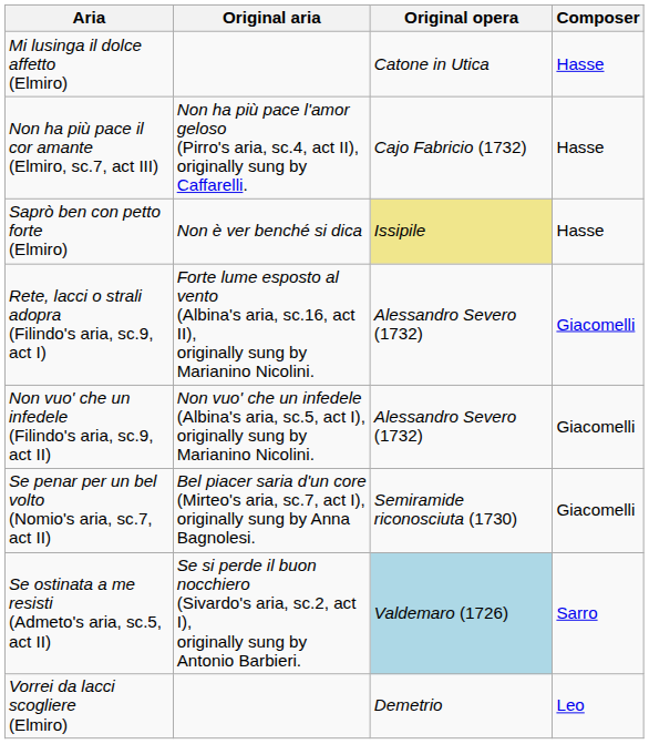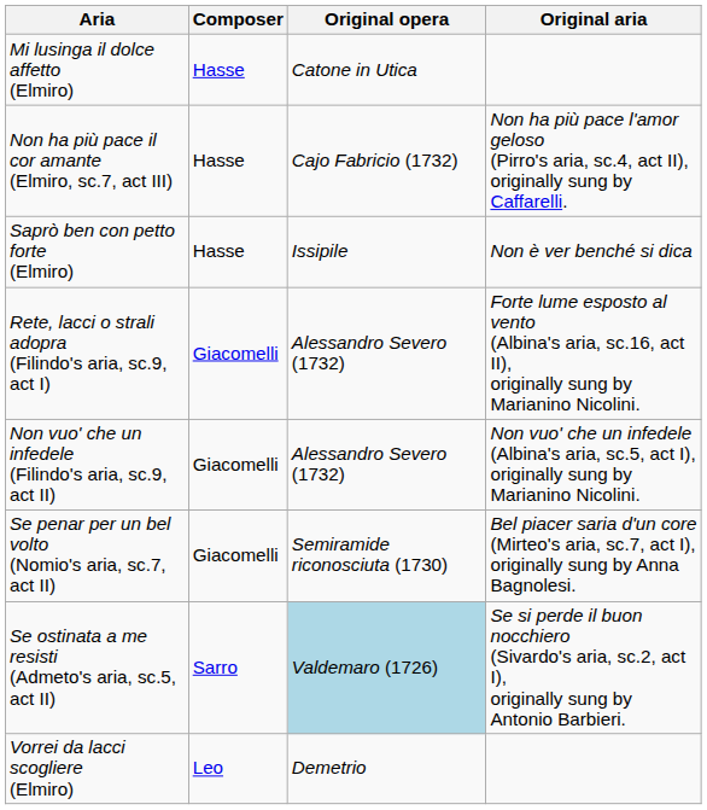 <table class="wikitable">
 <tr>
 <th>Aria</th>
+<th>Composer</th>
+<th>Original opera</th>
 <th>Original aria</th>
-<th>Original opera</th>
-<th>Composer</th>
 </tr>
 <tr>
 <td><em>Mi lusinga il dolce affetto</em><br>(Elmiro)</td>
+<td><a href='#'>Hasse</a></td>
+<td><em>Catone in Utica</em></td>
 <td></td>
-<td><em>Catone in Utica</em></td>
-<td><a href='#'>Hasse</a></td>
 </tr>
 <tr>
 <td><em>Non ha più pace il cor amante</em><br>(Elmiro, sc.7, act III)</td>
+<td>Hasse</td>
+<td><em>Cajo Fabricio</em> (1732)</td>
 <td><em>Non ha più pace l'amor geloso</em><br>(Pirro's aria, sc.4, act II),<br>originally sung by <a href='#'>Caffarelli</a>.</td>
-<td><em>Cajo Fabricio</em> (1732)</td>
-<td>Hasse</td>
 </tr>
 <tr>
 <td><em>Saprò ben con petto forte</em><br>(Elmiro)</td>
+<td>Hasse</td>
+<td><em>Issipile</em></td>
 <td><em>Non è ver benché si dica</em></td>
-<td style="background: khaki;"><em>Issipile</em></td>
-<td>Hasse</td>
 </tr>
 <tr>
 <td><em>Rete, lacci o strali adopra</em><br>(Filindo's aria, sc.9, act I)</td>
+<td><a href='#'>Giacomelli</a></td>
+<td><em>Alessandro Severo</em> (1732)</td>
 <td><em>Forte lume esposto al vento</em><br>(Albina's aria, sc.16, act II),<br>originally sung by Marianino Nicolini.</td>
-<td><em>Alessandro Severo</em> (1732)</td>
-<td><a href='#'>Giacomelli</a></td>
 </tr>
 <tr>
 <td><em>Non vuo' che un infedele</em><br>(Filindo's aria, sc.9, act II)</td>
+<td>Giacomelli</td>
+<td><em>Alessandro Severo</em> (1732)</td>
 <td><em>Non vuo' che un infedele</em><br>(Albina's aria, sc.5, act I),<br>originally sung by Marianino Nicolini.</td>
-<td><em>Alessandro Severo</em> (1732)</td>
-<td>Giacomelli</td>
 </tr>
 <tr>
 <td><em>Se penar per un bel volto</em><br>(Nomio's aria, sc.7, act II)</td>
+<td>Giacomelli</td>
+<td><em>Semiramide riconosciuta</em> (1730)</td>
 <td><em>Bel piacer saria d'un core</em><br>(Mirteo's aria, sc.7, act I),<br>originally sung by Anna Bagnolesi.</td>
-<td><em>Semiramide riconosciuta</em> (1730)</td>
-<td>Giacomelli</td>
 </tr>
 <tr>
 <td><em>Se ostinata a me resisti</em><br>(Admeto's aria, sc.5, act II)</td>
+<td><a href='#'>Sarro</a></td>
+<td style="background: lightblue;"><em>Valdemaro</em> (1726)</td>
 <td><em>Se si perde il buon nocchiero</em><br>(Sivardo's aria, sc.2, act I),<br>originally sung by Antonio Barbieri.</td>
-<td style="background: lightblue;"><em>Valdemaro</em> (1726)</td>
-<td><a href='#'>Sarro</a></td>
 </tr>
 <tr>
 <td><em>Vorrei da lacci scogliere</em><br>(Elmiro)</td>
+<td><a href='#'>Leo</a></td>
+<td><em>Demetrio</em></td>
 <td></td>
-<td><em>Demetrio</em></td>
-<td><a href='#'>Leo</a></td>
 </tr>
 </table>
